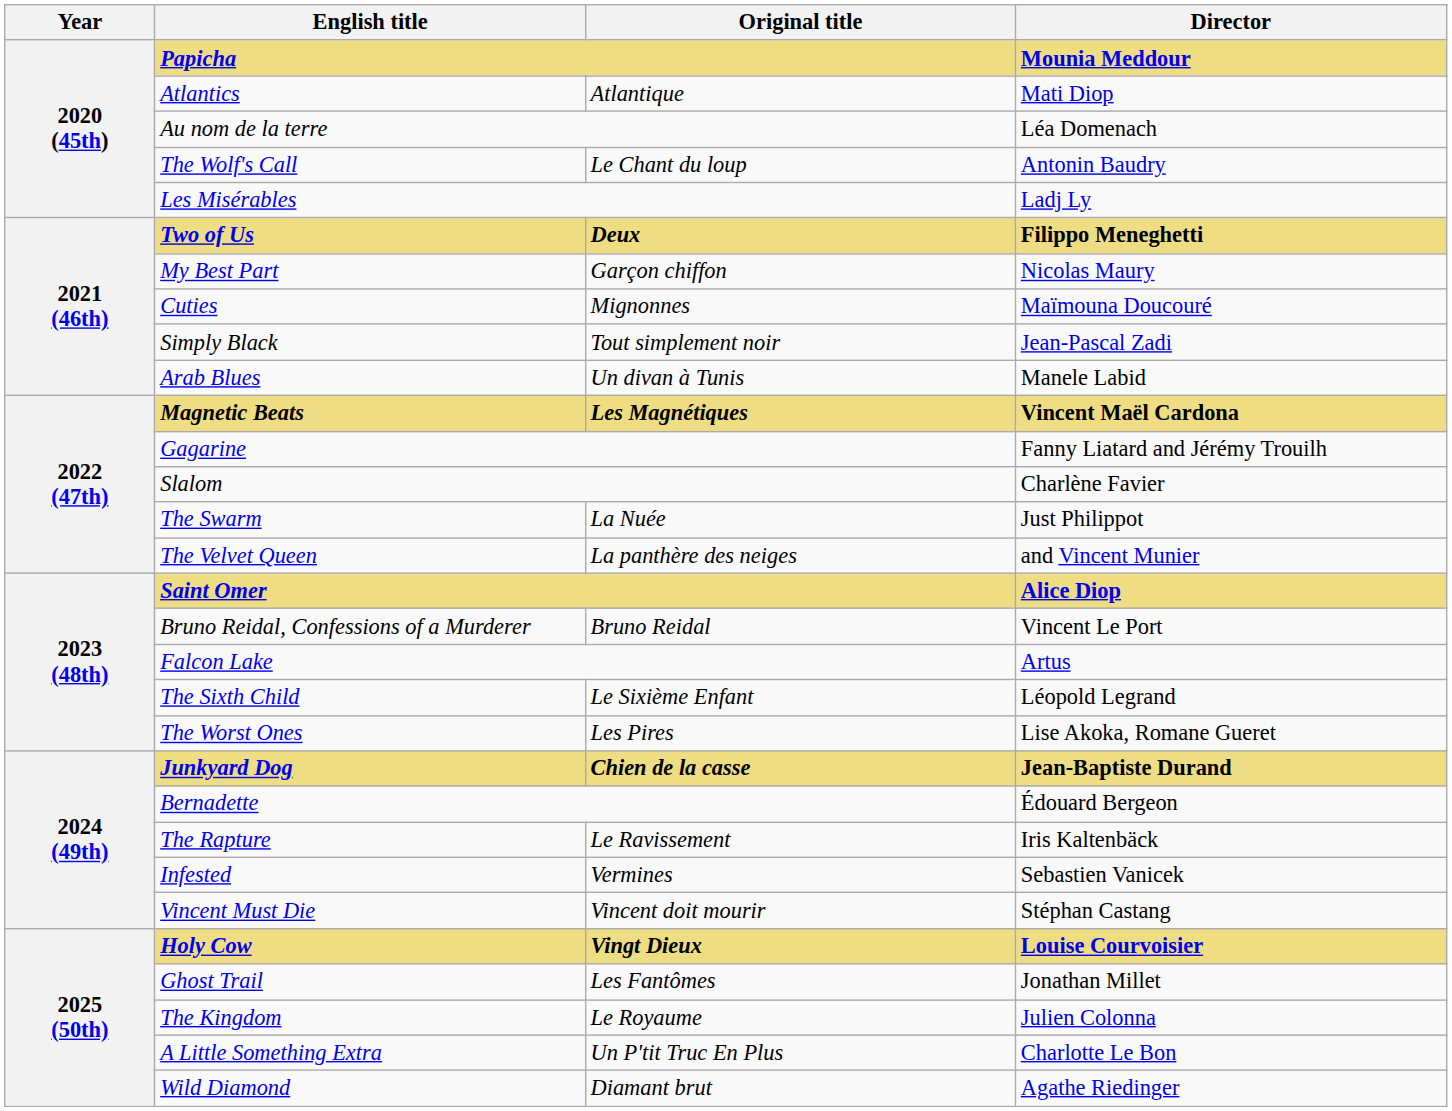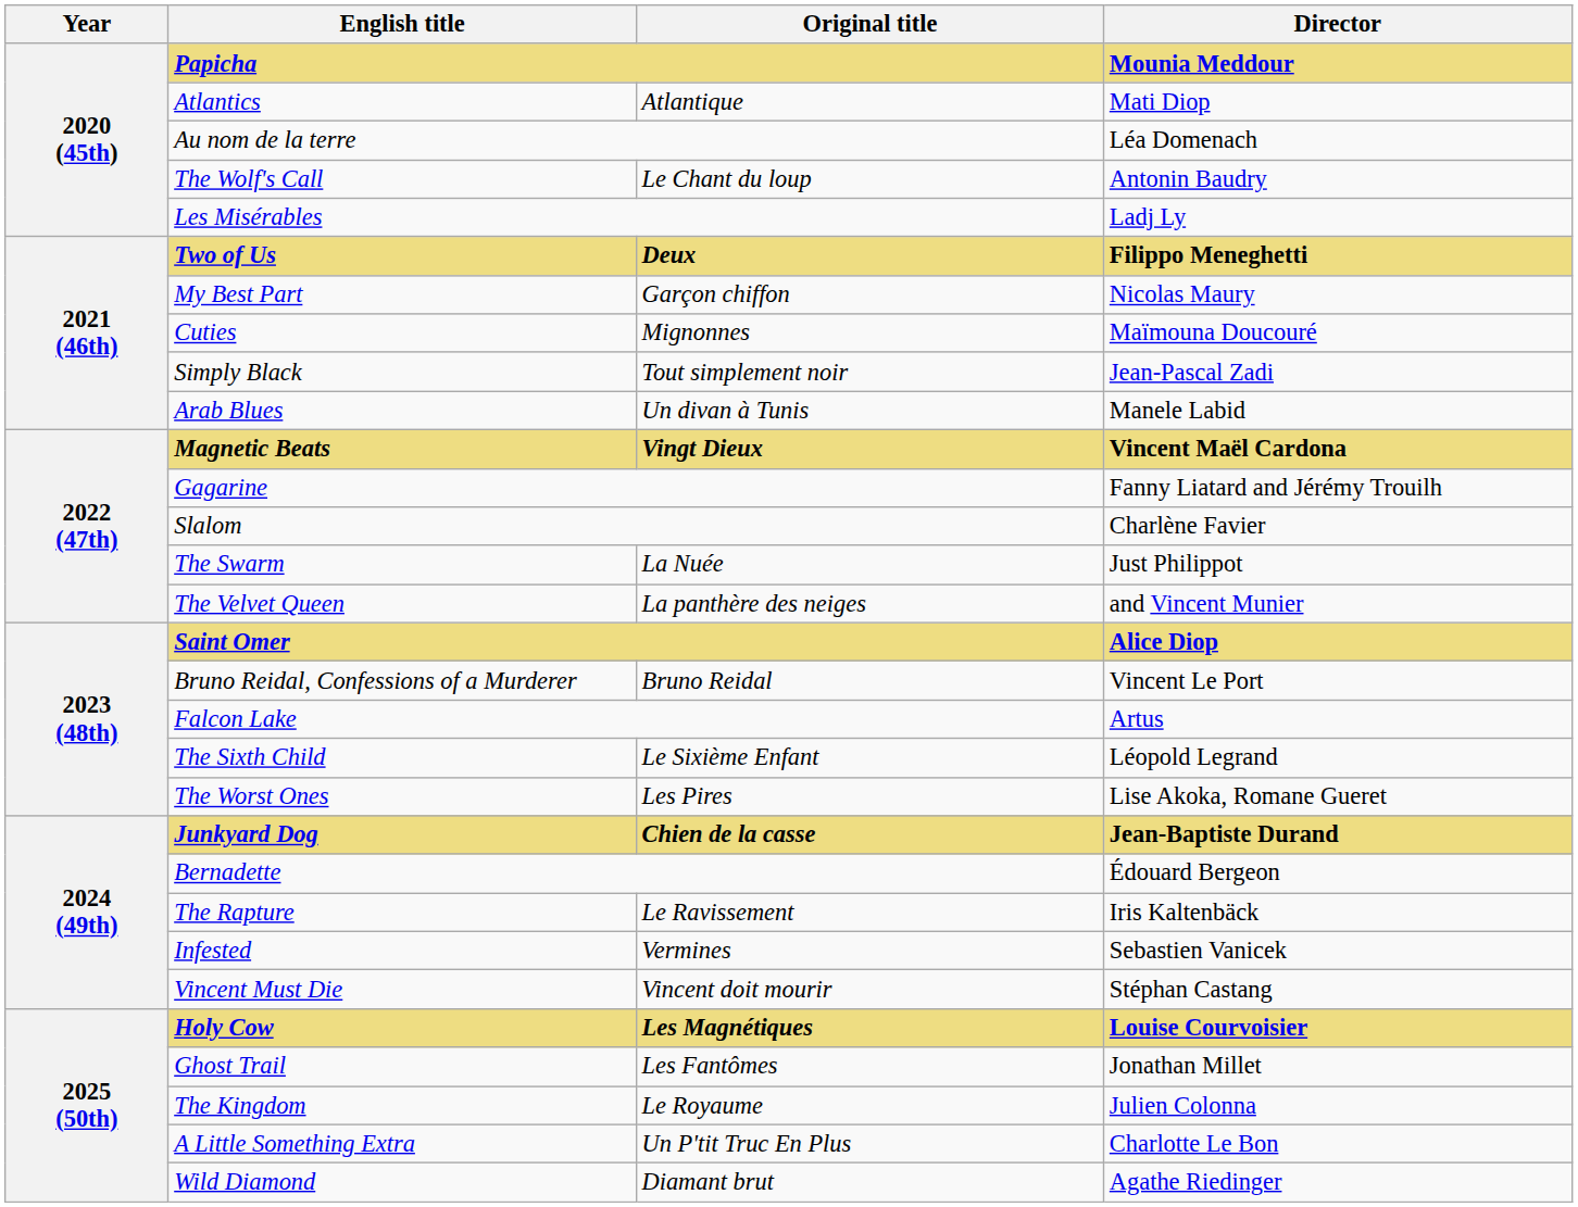 <table class="wikitable">
 <tr>
 <th width="100">Year</th>
 <th width="300">English title</th>
 <th width="300">Original title</th>
 <th width="300">Director</th>
 </tr>
 <tr>
 <th rowspan="5" style="text-align:center;">2020<br>(<a href='#'>45th</a>)</th>
 <td colspan="2" style="background:#eedd82;"><strong><em><a href='#'>Papicha</a></em></strong></td>
 <td style="background:#eedd82;"><strong><a href='#'>Mounia Meddour</a></strong></td>
 </tr>
 <tr>
 <td><em><a href='#'>Atlantics</a></em></td>
 <td><em>Atlantique</em></td>
 <td><a href='#'>Mati Diop</a></td>
 </tr>
 <tr>
 <td colspan="2"><em>Au nom de la terre</em></td>
 <td>Léa Domenach</td>
 </tr>
 <tr>
 <td><em><a href='#'>The Wolf's Call</a></em></td>
 <td><em>Le Chant du loup</em></td>
 <td><a href='#'>Antonin Baudry</a></td>
 </tr>
 <tr>
 <td colspan="2"><em><a href='#'>Les Misérables</a></em></td>
 <td><a href='#'>Ladj Ly</a></td>
 </tr>
 <tr>
 <th rowspan="5" style="text-align:center;">2021<br><a href='#'>(46th)</a><br></th>
 <td style="background:#eedd82;"><strong><em><a href='#'>Two of Us</a></em></strong></td>
 <td style="background:#eedd82;"><strong><em>Deux</em></strong></td>
 <td style="background:#eedd82;"><strong>Filippo Meneghetti</strong></td>
 </tr>
 <tr>
 <td><em><a href='#'>My Best Part</a></em></td>
 <td><em>Garçon chiffon</em></td>
 <td><a href='#'>Nicolas Maury</a></td>
 </tr>
 <tr>
 <td><em><a href='#'>Cuties</a></em></td>
 <td><em>Mignonnes</em></td>
 <td><a href='#'>Maïmouna Doucouré</a></td>
 </tr>
 <tr>
 <td><em>Simply Black</em></td>
 <td><em>Tout simplement noir</em></td>
 <td><a href='#'>Jean-Pascal Zadi</a></td>
 </tr>
 <tr>
 <td><em><a href='#'>Arab Blues</a></em></td>
 <td><em>Un divan à Tunis</em></td>
 <td>Manele Labid</td>
 </tr>
 <tr>
 <th rowspan="5" style="text-align:center;">2022<br><a href='#'>(47th)</a></th>
 <td style="background:#eedd82;"><strong><em>Magnetic Beats</em></strong></td>
-<td style="background:#eedd82;"><strong><em>Les Magnétiques</em></strong></td>
+<td style="background:#eedd82;"><strong><em>Vingt Dieux</em></strong></td>
 <td style="background:#eedd82;"><strong>Vincent Maël Cardona</strong></td>
 </tr>
 <tr>
 <td colspan="2"><em><a href='#'>Gagarine</a></em></td>
 <td>Fanny Liatard and Jérémy Trouilh</td>
 </tr>
 <tr>
 <td colspan="2"><em>Slalom</em></td>
 <td>Charlène Favier</td>
 </tr>
 <tr>
 <td><em><a href='#'>The Swarm</a></em></td>
 <td><em>La Nuée</em></td>
 <td>Just Philippot</td>
 </tr>
 <tr>
 <td><em><a href='#'>The Velvet Queen</a></em></td>
 <td><em>La panthère des neiges</em></td>
 <td> and <a href='#'>Vincent Munier</a></td>
 </tr>
 <tr>
 <th rowspan="5" style="text-align:center;">2023<br><a href='#'>(48th)</a></th>
 <td colspan="2" style="background:#eedd82;"><strong><em><a href='#'>Saint Omer</a></em></strong></td>
 <td style="background:#eedd82;"><strong><a href='#'>Alice Diop</a></strong></td>
 </tr>
 <tr>
 <td><em>Bruno Reidal, Confessions of a Murderer</em></td>
 <td><em>Bruno Reidal</em></td>
 <td>Vincent Le Port</td>
 </tr>
 <tr>
 <td colspan="2"><em><a href='#'>Falcon Lake</a></em></td>
 <td><a href='#'>Artus</a></td>
 </tr>
 <tr>
 <td><em><a href='#'>The Sixth Child</a></em></td>
 <td><em>Le Sixième Enfant</em></td>
 <td>Léopold Legrand</td>
 </tr>
 <tr>
 <td><em><a href='#'>The Worst Ones</a></em></td>
 <td><em>Les Pires</em></td>
 <td>Lise Akoka, Romane Gueret</td>
 </tr>
 <tr>
 <th rowspan="5" style="text-align:center;">2024<br><a href='#'>(49th)</a></th>
 <td style="background:#eedd82;"><strong><em><a href='#'>Junkyard Dog</a></em></strong></td>
 <td style="background:#eedd82;"><strong><em>Chien de la casse</em></strong></td>
 <td style="background:#eedd82;"><strong>Jean-Baptiste Durand</strong></td>
 </tr>
 <tr>
 <td colspan="2"><em><a href='#'>Bernadette</a></em></td>
 <td>Édouard Bergeon</td>
 </tr>
 <tr>
 <td><em><a href='#'>The Rapture</a></em></td>
 <td><em>Le Ravissement</em></td>
 <td>Iris Kaltenbäck</td>
 </tr>
 <tr>
 <td><em><a href='#'>Infested</a></em></td>
 <td><em>Vermines</em></td>
 <td>Sebastien Vanicek</td>
 </tr>
 <tr>
 <td><em><a href='#'>Vincent Must Die</a></em></td>
 <td><em>Vincent doit mourir</em></td>
 <td>Stéphan Castang</td>
 </tr>
 <tr>
 <th rowspan="5">2025<br><a href='#'>(50th)</a></th>
 <td style="background:#eedd82;"><em><a href='#'><strong>Holy Cow</strong></a></em></td>
-<td style="background:#eedd82;"><strong><em>Vingt Dieux</em></strong></td>
+<td style="background:#eedd82;"><strong><em>Les Magnétiques</em></strong></td>
 <td style="background:#eedd82;"><a href='#'><strong>Louise Courvoisier</strong></a></td>
 </tr>
 <tr>
 <td><em><a href='#'>Ghost Trail</a></em></td>
 <td><em>Les Fantômes</em></td>
 <td>Jonathan Millet</td>
 </tr>
 <tr>
 <td><em><a href='#'>The Kingdom</a></em></td>
 <td><em>Le Royaume</em></td>
 <td><a href='#'>Julien Colonna</a></td>
 </tr>
 <tr>
 <td><em><a href='#'>A Little Something Extra</a></em></td>
 <td><em>Un P'tit Truc En Plus</em></td>
 <td><a href='#'>Charlotte Le Bon</a></td>
 </tr>
 <tr>
 <td><em><a href='#'>Wild Diamond</a></em></td>
 <td><em>Diamant brut</em></td>
 <td><a href='#'>Agathe Riedinger</a></td>
 </tr>
 </table>
